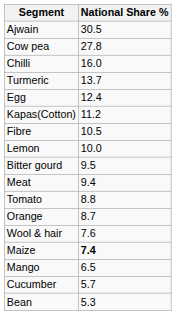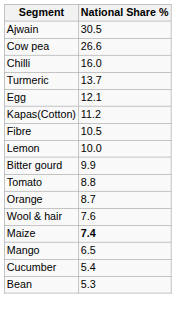 <table class="wikitable">
 <tr>
 <th>Segment</th>
 <th>National Share %</th>
 </tr>
 <tr>
 <td>Ajwain</td>
 <td>30.5</td>
 </tr>
 <tr>
 <td>Cow pea</td>
-<td>27.8</td>
+<td>26.6</td>
 </tr>
 <tr>
 <td>Chilli</td>
 <td>16.0</td>
 </tr>
 <tr>
 <td>Turmeric</td>
 <td>13.7</td>
 </tr>
 <tr>
 <td>Egg</td>
-<td>12.4</td>
+<td>12.1</td>
 </tr>
 <tr>
 <td>Kapas(Cotton)</td>
 <td>11.2</td>
 </tr>
 <tr>
 <td>Fibre</td>
 <td>10.5</td>
 </tr>
 <tr>
 <td>Lemon</td>
 <td>10.0</td>
 </tr>
 <tr>
 <td>Bitter gourd</td>
-<td>9.5</td>
-</tr>
-<tr>
-<td>Meat</td>
-<td>9.4</td>
+<td>9.9</td>
 </tr>
 <tr>
 <td>Tomato</td>
 <td>8.8</td>
 </tr>
 <tr>
 <td>Orange</td>
 <td>8.7</td>
 </tr>
 <tr>
 <td>Wool & hair</td>
 <td>7.6</td>
 </tr>
 <tr>
 <td>Maize</td>
 <td><strong>7.4</strong></td>
 </tr>
 <tr>
 <td>Mango</td>
 <td>6.5</td>
 </tr>
 <tr>
 <td>Cucumber</td>
-<td>5.7</td>
+<td>5.4</td>
 </tr>
 <tr>
 <td>Bean</td>
 <td>5.3</td>
 </tr>
 </table>
